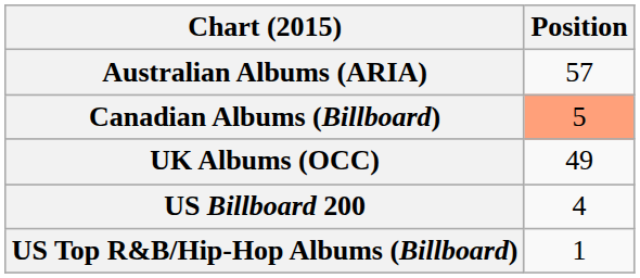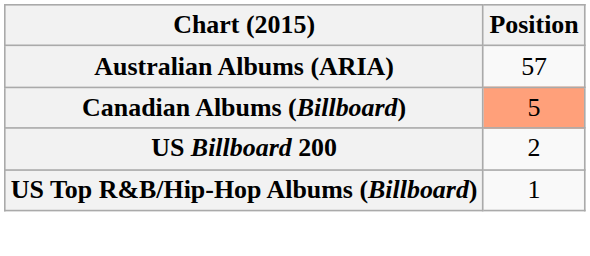 <table class="wikitable sortable plainrowheaders" style="text-align:center">
 <tr>
 <th scope="col">Chart (2015)</th>
 <th scope="col">Position</th>
 </tr>
 <tr>
 <th scope="row">Australian Albums (ARIA)</th>
 <td>57</td>
 </tr>
 <tr>
 <th scope="row">Canadian Albums (<em>Billboard</em>)</th>
 <td style="background: lightsalmon;">5</td>
 </tr>
 <tr>
-<th scope="row">UK Albums (OCC)</th>
-<td>49</td>
-</tr>
-<tr>
 <th scope="row">US <em>Billboard</em> 200</th>
-<td>4</td>
+<td>2</td>
 </tr>
 <tr>
 <th scope="row">US Top R&B/Hip-Hop Albums (<em>Billboard</em>)</th>
 <td>1</td>
 </tr>
 </table>
